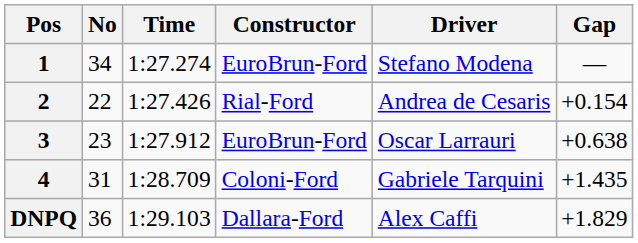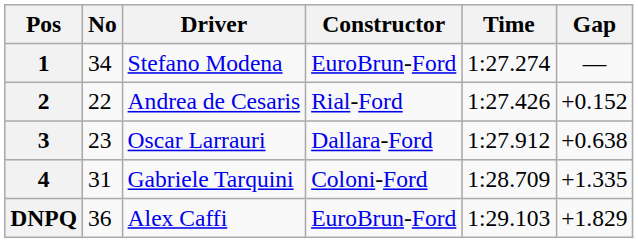 <table class="wikitable sortable" style="font-size: 95%;">
 <tr>
 <th>Pos</th>
 <th>No</th>
+<th>Driver</th>
+<th>Constructor</th>
 <th>Time</th>
-<th>Constructor</th>
-<th>Driver</th>
 <th>Gap</th>
 </tr>
 <tr>
 <th>1</th>
 <td>34</td>
+<td> <a href='#'>Stefano Modena</a></td>
+<td><a href='#'>EuroBrun</a>-<a href='#'>Ford</a></td>
 <td>1:27.274</td>
-<td><a href='#'>EuroBrun</a>-<a href='#'>Ford</a></td>
-<td> <a href='#'>Stefano Modena</a></td>
 <td align="center">—</td>
 </tr>
 <tr>
 <th>2</th>
 <td>22</td>
+<td> <a href='#'>Andrea de Cesaris</a></td>
+<td><a href='#'>Rial</a>-<a href='#'>Ford</a></td>
 <td>1:27.426</td>
-<td><a href='#'>Rial</a>-<a href='#'>Ford</a></td>
-<td> <a href='#'>Andrea de Cesaris</a></td>
-<td>+0.154</td>
+<td>+0.152</td>
 </tr>
 <tr>
 <th>3</th>
 <td>23</td>
+<td> <a href='#'>Oscar Larrauri</a></td>
+<td><a href='#'>Dallara</a>-<a href='#'>Ford</a></td>
 <td>1:27.912</td>
-<td><a href='#'>EuroBrun</a>-<a href='#'>Ford</a></td>
-<td> <a href='#'>Oscar Larrauri</a></td>
 <td>+0.638</td>
 </tr>
 <tr>
 <th>4</th>
 <td>31</td>
+<td> <a href='#'>Gabriele Tarquini</a></td>
+<td><a href='#'>Coloni</a>-<a href='#'>Ford</a></td>
 <td>1:28.709</td>
-<td><a href='#'>Coloni</a>-<a href='#'>Ford</a></td>
-<td> <a href='#'>Gabriele Tarquini</a></td>
-<td>+1.435</td>
+<td>+1.335</td>
 </tr>
 <tr>
 <th>DNPQ</th>
 <td>36</td>
+<td> <a href='#'>Alex Caffi</a></td>
+<td><a href='#'>EuroBrun</a>-<a href='#'>Ford</a></td>
 <td>1:29.103</td>
-<td><a href='#'>Dallara</a>-<a href='#'>Ford</a></td>
-<td> <a href='#'>Alex Caffi</a></td>
 <td>+1.829</td>
 </tr>
 </table>
